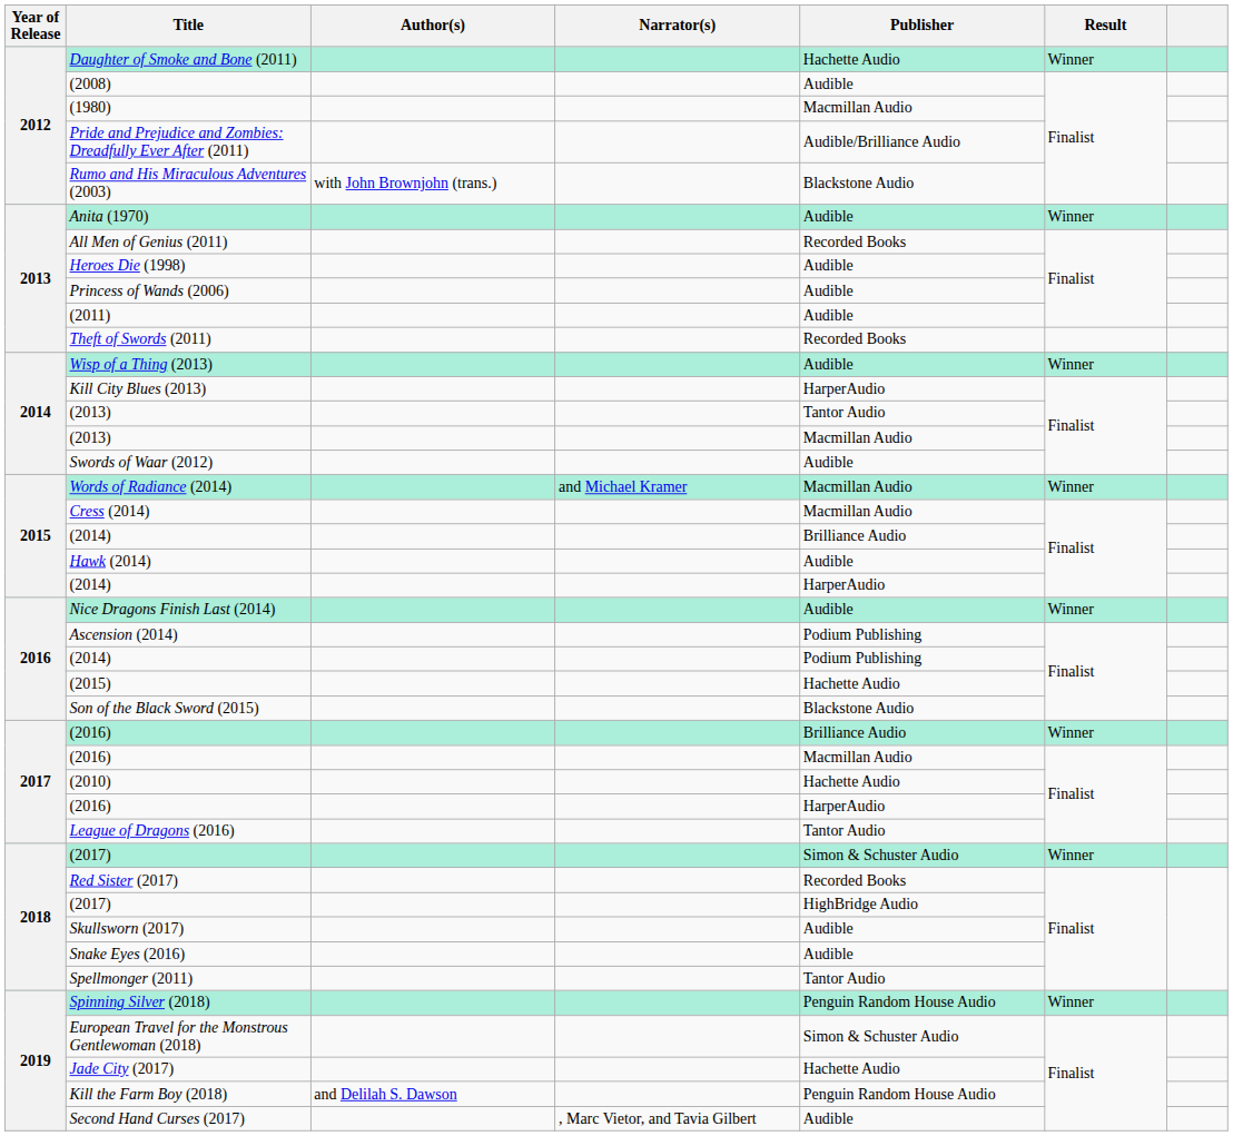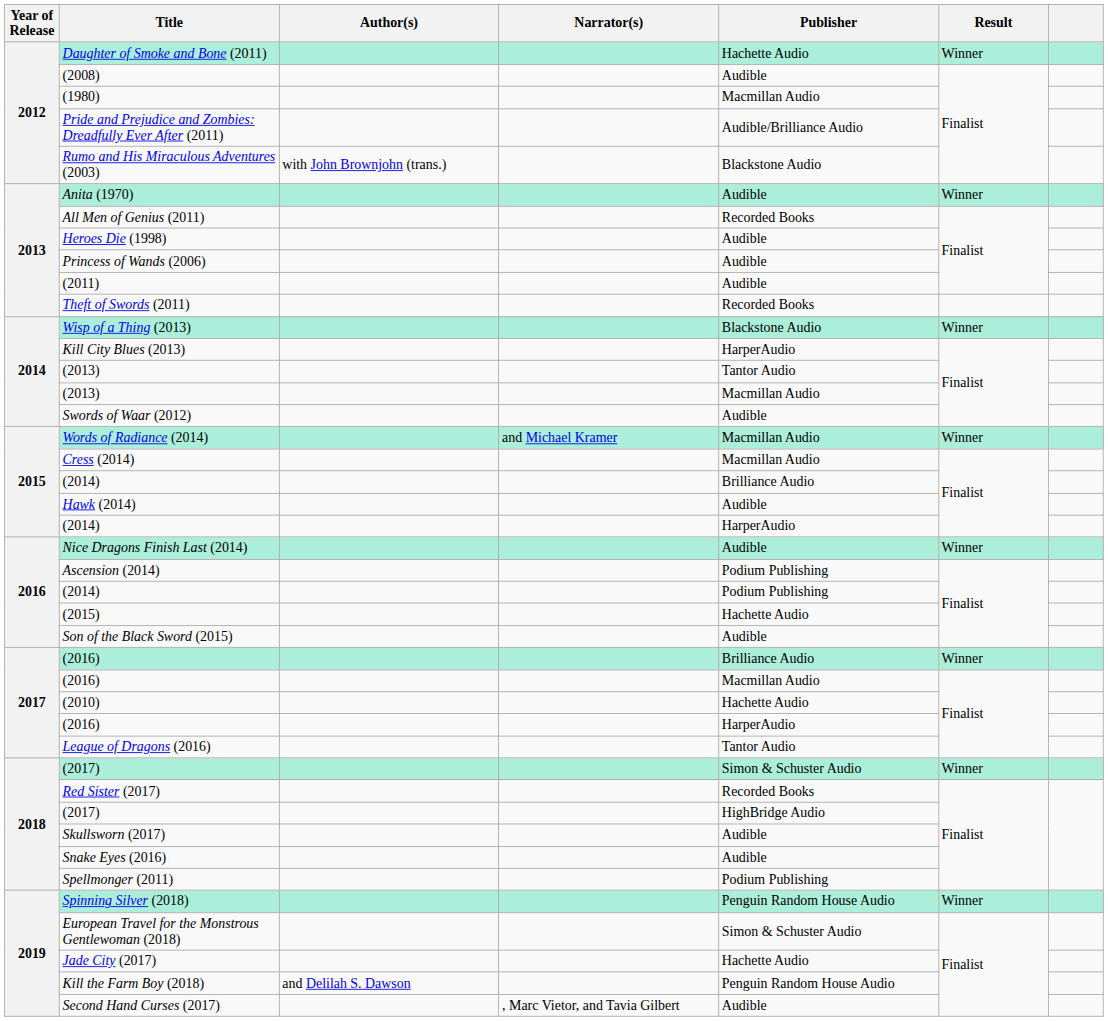 <table class="wikitable sortable mw-collapsible" style="width:100%">
 <tr>
 <th scope="col" width="5%">Year of Release</th>
 <th scope="col" width="20%">Title</th>
 <th scope="col" width="20%">Author(s)</th>
 <th scope="col" width="20%">Narrator(s)</th>
 <th scope="col" width="20%">Publisher</th>
 <th scope="col" width="10%">Result</th>
 <th scope="col" width="5%"></th>
 </tr>
 <tr style="background:#ABEED9">
 <th rowspan="5">2012<br></th>
 <td><em><a href='#'>Daughter of Smoke and Bone</a></em> (2011)</td>
 <td></td>
 <td></td>
 <td>Hachette Audio</td>
 <td>Winner</td>
 <td></td>
 </tr>
 <tr>
 <td><em></em> (2008)</td>
 <td></td>
 <td></td>
 <td>Audible</td>
 <td rowspan="4">Finalist</td>
 <td></td>
 </tr>
 <tr>
 <td><em></em> (1980)</td>
 <td></td>
 <td></td>
 <td>Macmillan Audio</td>
 <td></td>
 </tr>
 <tr>
 <td><em><a href='#'>Pride and Prejudice and Zombies: Dreadfully Ever After</a></em> (2011)</td>
 <td></td>
 <td></td>
 <td>Audible/Brilliance Audio</td>
 <td></td>
 </tr>
 <tr>
 <td><em><a href='#'>Rumo and His Miraculous Adventures</a></em> (2003)</td>
 <td> with <a href='#'>John Brownjohn</a> (trans.)</td>
 <td></td>
 <td>Blackstone Audio</td>
 <td></td>
 </tr>
 <tr style="background:#ABEED9">
 <th rowspan="6">2013<br></th>
 <td><em>Anita</em> (1970)</td>
 <td></td>
 <td></td>
 <td>Audible</td>
 <td>Winner</td>
 <td></td>
 </tr>
 <tr>
 <td><em>All Men of Genius</em> (2011)</td>
 <td></td>
 <td></td>
 <td>Recorded Books</td>
 <td rowspan="4">Finalist</td>
 <td></td>
 </tr>
 <tr>
 <td><em><a href='#'>Heroes Die</a></em> (1998)</td>
 <td></td>
 <td></td>
 <td>Audible</td>
 <td></td>
 </tr>
 <tr>
 <td><em>Princess of Wands</em> (2006)</td>
 <td></td>
 <td></td>
 <td>Audible</td>
 <td></td>
 </tr>
 <tr>
 <td><em></em> (2011)</td>
 <td></td>
 <td></td>
 <td>Audible</td>
 <td></td>
 </tr>
 <tr>
 <td><em><a href='#'>Theft of Swords</a></em> (2011)</td>
 <td></td>
 <td></td>
 <td>Recorded Books</td>
 <td></td>
 <td></td>
 </tr>
 <tr style="background:#ABEED9">
 <th rowspan="5">2014<br></th>
 <td><em><a href='#'>Wisp of a Thing</a></em> (2013)</td>
 <td></td>
 <td></td>
-<td>Audible</td>
+<td>Blackstone Audio</td>
 <td>Winner</td>
 <td></td>
 </tr>
 <tr>
 <td><em>Kill City Blues</em> (2013)</td>
 <td></td>
 <td></td>
 <td>HarperAudio</td>
 <td rowspan="4">Finalist</td>
 <td></td>
 </tr>
 <tr>
 <td><em></em> (2013)</td>
 <td></td>
 <td></td>
 <td>Tantor Audio</td>
 <td></td>
 </tr>
 <tr>
 <td><em></em> (2013)</td>
 <td></td>
 <td></td>
 <td>Macmillan Audio</td>
 <td></td>
 </tr>
 <tr>
 <td><em>Swords of Waar</em> (2012)</td>
 <td></td>
 <td></td>
 <td>Audible</td>
 <td></td>
 </tr>
 <tr style="background:#ABEED9">
 <th rowspan="5">2015<br></th>
 <td><em><a href='#'>Words of Radiance</a></em> (2014)</td>
 <td></td>
 <td> and <a href='#'>Michael Kramer</a></td>
 <td>Macmillan Audio</td>
 <td>Winner</td>
 <td></td>
 </tr>
 <tr>
 <td><em><a href='#'>Cress</a></em> (2014)</td>
 <td></td>
 <td></td>
 <td>Macmillan Audio</td>
 <td rowspan="4">Finalist</td>
 <td></td>
 </tr>
 <tr>
 <td><em></em> (2014)</td>
 <td></td>
 <td></td>
 <td>Brilliance Audio</td>
 <td></td>
 </tr>
 <tr>
 <td><em><a href='#'>Hawk</a></em> (2014)</td>
 <td></td>
 <td></td>
 <td>Audible</td>
 <td></td>
 </tr>
 <tr>
 <td><em></em> (2014)</td>
 <td></td>
 <td></td>
 <td>HarperAudio</td>
 <td></td>
 </tr>
 <tr style="background:#ABEED9">
 <th rowspan="5">2016<br></th>
 <td><em>Nice Dragons Finish Last</em> (2014)</td>
 <td></td>
 <td></td>
 <td>Audible</td>
 <td>Winner</td>
 <td></td>
 </tr>
 <tr>
 <td><em>Ascension</em> (2014)</td>
 <td></td>
 <td></td>
 <td>Podium Publishing</td>
 <td rowspan="4">Finalist</td>
 <td></td>
 </tr>
 <tr>
 <td><em></em> (2014)</td>
 <td></td>
 <td></td>
 <td>Podium Publishing</td>
 <td></td>
 </tr>
 <tr>
 <td><em></em> (2015)</td>
 <td></td>
 <td></td>
 <td>Hachette Audio</td>
 <td></td>
 </tr>
 <tr>
 <td><em>Son of the Black Sword</em> (2015)</td>
 <td></td>
 <td></td>
-<td>Blackstone Audio</td>
+<td>Audible</td>
 <td></td>
 </tr>
 <tr style="background:#ABEED9">
 <th rowspan="5">2017<br></th>
 <td><em></em> (2016)</td>
 <td></td>
 <td></td>
 <td>Brilliance Audio</td>
 <td>Winner</td>
 <td></td>
 </tr>
 <tr>
 <td><em></em> (2016)</td>
 <td></td>
 <td></td>
 <td>Macmillan Audio</td>
 <td rowspan="4">Finalist</td>
 <td></td>
 </tr>
 <tr>
 <td><em></em> (2010)</td>
 <td></td>
 <td></td>
 <td>Hachette Audio</td>
 <td></td>
 </tr>
 <tr>
 <td><em></em> (2016)</td>
 <td></td>
 <td></td>
 <td>HarperAudio</td>
 <td></td>
 </tr>
 <tr>
 <td><em><a href='#'>League of Dragons</a></em> (2016)</td>
 <td></td>
 <td></td>
 <td>Tantor Audio</td>
 <td></td>
 </tr>
 <tr style="background:#ABEED9">
 <th rowspan="6">2018<br></th>
 <td><em></em> (2017)</td>
 <td></td>
 <td></td>
 <td>Simon & Schuster Audio</td>
 <td>Winner</td>
 <td></td>
 </tr>
 <tr>
 <td><em><a href='#'>Red Sister</a></em> (2017)</td>
 <td></td>
 <td></td>
 <td>Recorded Books</td>
 <td rowspan="5">Finalist</td>
 <td rowspan="5"></td>
 </tr>
 <tr>
 <td><em></em> (2017)</td>
 <td></td>
 <td></td>
 <td>HighBridge Audio</td>
 </tr>
 <tr>
 <td><em>Skullsworn</em> (2017)</td>
 <td></td>
 <td></td>
 <td>Audible</td>
 </tr>
 <tr>
 <td><em>Snake Eyes</em> (2016)</td>
 <td></td>
 <td></td>
 <td>Audible</td>
 </tr>
 <tr>
 <td><em>Spellmonger</em> (2011)</td>
 <td></td>
 <td></td>
-<td>Tantor Audio</td>
+<td>Podium Publishing</td>
 </tr>
 <tr style="background:#ABEED9">
 <th rowspan="5">2019<br></th>
 <td><em><a href='#'>Spinning Silver</a></em> (2018)</td>
 <td></td>
 <td></td>
 <td>Penguin Random House Audio</td>
 <td>Winner</td>
 <td></td>
 </tr>
 <tr>
 <td><em>European Travel for the Monstrous Gentlewoman</em> (2018)</td>
 <td></td>
 <td {{sortname></td>
 <td>Simon & Schuster Audio</td>
 <td rowspan="4">Finalist</td>
 <td></td>
 </tr>
 <tr>
 <td><em><a href='#'>Jade City</a></em> (2017)</td>
 <td></td>
 <td></td>
 <td>Hachette Audio</td>
 <td></td>
 </tr>
 <tr>
 <td><em>Kill the Farm Boy</em> (2018)</td>
 <td> and <a href='#'>Delilah S. Dawson</a></td>
 <td></td>
 <td>Penguin Random House Audio</td>
 <td></td>
 </tr>
 <tr>
 <td><em>Second Hand Curses</em> (2017)</td>
 <td></td>
 <td>, Marc Vietor, and Tavia Gilbert</td>
 <td>Audible</td>
 <td></td>
 </tr>
 </table>
